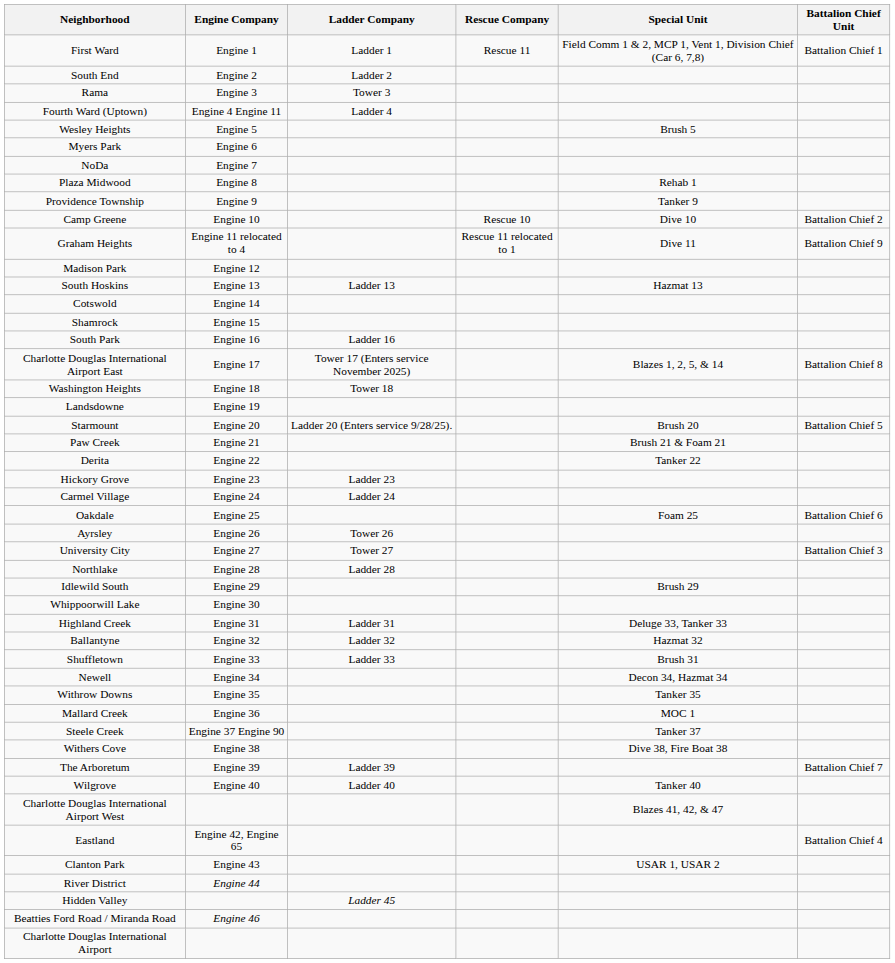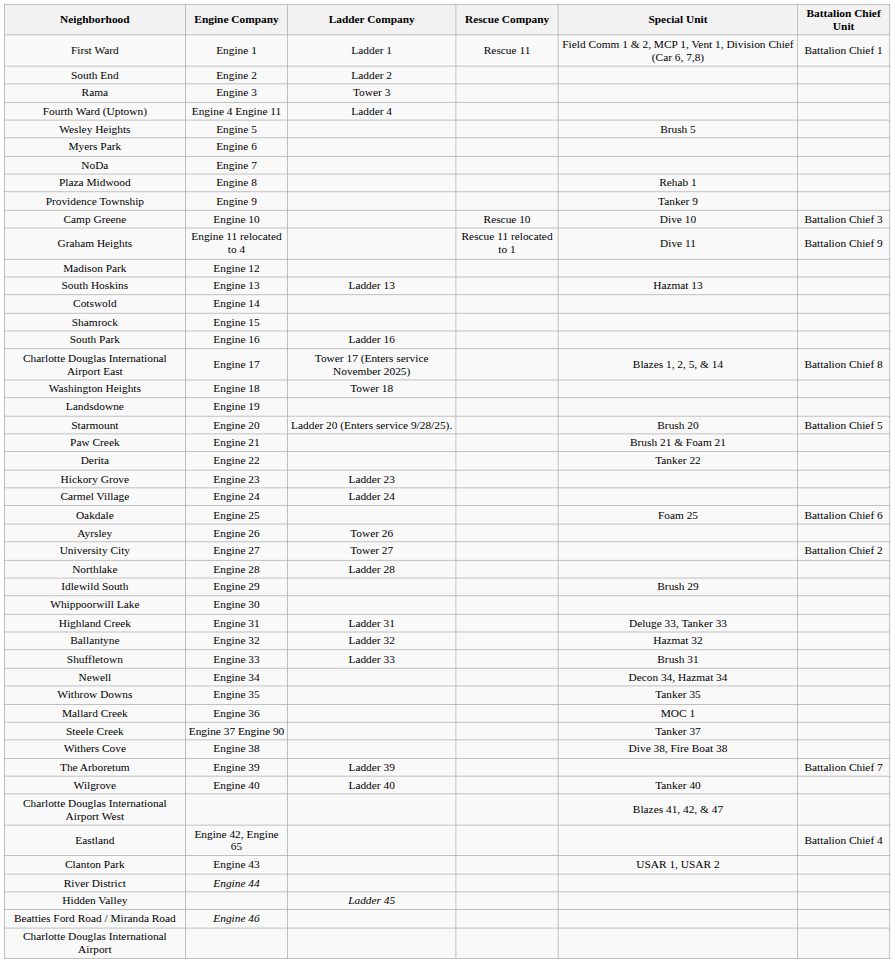 <table class=wikitable style="text-align:center;">
 <tr>
 <th>Neighborhood</th>
 <th>Engine Company</th>
 <th>Ladder Company</th>
 <th>Rescue Company</th>
 <th>Special Unit</th>
 <th>Battalion Chief Unit</th>
 </tr>
 <tr>
 <td>First Ward</td>
 <td>Engine 1</td>
 <td>Ladder 1</td>
 <td>Rescue 11</td>
 <td>Field Comm 1 & 2, MCP 1, Vent 1, Division Chief (Car 6, 7,8)</td>
 <td>Battalion Chief 1</td>
 </tr>
 <tr>
 <td>South End</td>
 <td>Engine 2</td>
 <td>Ladder 2</td>
 <td></td>
 <td></td>
 <td></td>
 </tr>
 <tr>
 <td>Rama</td>
 <td>Engine 3</td>
 <td>Tower 3</td>
 <td></td>
 <td></td>
 <td></td>
 </tr>
 <tr>
 <td>Fourth Ward (Uptown)</td>
 <td>Engine 4 Engine 11</td>
 <td>Ladder 4</td>
 <td></td>
 <td></td>
 <td></td>
 </tr>
 <tr>
 <td>Wesley Heights</td>
 <td>Engine 5</td>
 <td></td>
 <td></td>
 <td>Brush 5</td>
 <td></td>
 </tr>
 <tr>
 <td>Myers Park</td>
 <td>Engine 6</td>
 <td></td>
 <td></td>
 <td></td>
 <td></td>
 </tr>
 <tr>
 <td>NoDa</td>
 <td>Engine 7</td>
 <td></td>
 <td></td>
 <td></td>
 <td></td>
 </tr>
 <tr>
 <td>Plaza Midwood</td>
 <td>Engine 8</td>
 <td></td>
 <td></td>
 <td>Rehab 1</td>
 <td></td>
 </tr>
 <tr>
 <td>Providence Township</td>
 <td>Engine 9</td>
 <td></td>
 <td></td>
 <td>Tanker 9</td>
 <td></td>
 </tr>
 <tr>
 <td>Camp Greene</td>
 <td>Engine 10</td>
 <td></td>
 <td>Rescue 10</td>
 <td>Dive 10</td>
-<td>Battalion Chief 2</td>
+<td>Battalion Chief 3</td>
 </tr>
 <tr>
 <td>Graham Heights</td>
 <td>Engine 11 relocated to 4</td>
 <td></td>
 <td>Rescue 11 relocated to 1</td>
 <td>Dive 11</td>
 <td>Battalion Chief 9</td>
 </tr>
 <tr>
 <td>Madison Park</td>
 <td>Engine 12</td>
 <td></td>
 <td></td>
 <td></td>
 <td></td>
 </tr>
 <tr>
 <td>South Hoskins</td>
 <td>Engine 13</td>
 <td>Ladder 13</td>
 <td></td>
 <td>Hazmat 13</td>
 <td></td>
 </tr>
 <tr>
 <td>Cotswold</td>
 <td>Engine 14</td>
 <td></td>
 <td></td>
 <td></td>
 <td></td>
 </tr>
 <tr>
 <td>Shamrock</td>
 <td>Engine 15</td>
 <td></td>
 <td></td>
 <td></td>
 <td></td>
 </tr>
 <tr>
 <td>South Park</td>
 <td>Engine 16</td>
 <td>Ladder 16</td>
 <td></td>
 <td></td>
 <td></td>
 </tr>
 <tr>
 <td>Charlotte Douglas International Airport East</td>
 <td>Engine 17</td>
 <td>Tower 17 (Enters service November 2025)</td>
 <td></td>
 <td>Blazes 1, 2, 5, & 14</td>
 <td>Battalion Chief 8</td>
 </tr>
 <tr>
 <td>Washington Heights</td>
 <td>Engine 18</td>
 <td>Tower 18</td>
 <td></td>
 <td></td>
 <td></td>
 </tr>
 <tr>
 <td>Landsdowne</td>
 <td>Engine 19</td>
 <td></td>
 <td></td>
 <td></td>
 <td></td>
 </tr>
 <tr>
 <td>Starmount</td>
 <td>Engine 20</td>
 <td>Ladder 20 (Enters service 9/28/25).</td>
 <td></td>
 <td>Brush 20</td>
 <td>Battalion Chief 5</td>
 </tr>
 <tr>
 <td>Paw Creek</td>
 <td>Engine 21</td>
 <td></td>
 <td></td>
 <td>Brush 21 & Foam 21</td>
 <td></td>
 </tr>
 <tr>
 <td>Derita</td>
 <td>Engine 22</td>
 <td></td>
 <td></td>
 <td>Tanker 22</td>
 <td></td>
 </tr>
 <tr>
 <td>Hickory Grove</td>
 <td>Engine 23</td>
 <td>Ladder 23</td>
 <td></td>
 <td></td>
 <td></td>
 </tr>
 <tr>
 <td>Carmel Village</td>
 <td>Engine 24</td>
 <td>Ladder 24</td>
 <td></td>
 <td></td>
 <td></td>
 </tr>
 <tr>
 <td>Oakdale</td>
 <td>Engine 25</td>
 <td></td>
 <td></td>
 <td>Foam 25</td>
 <td>Battalion Chief 6</td>
 </tr>
 <tr>
 <td>Ayrsley</td>
 <td>Engine 26</td>
 <td>Tower 26</td>
 <td></td>
 <td></td>
 <td></td>
 </tr>
 <tr>
 <td>University City</td>
 <td>Engine 27</td>
 <td>Tower 27</td>
 <td></td>
 <td></td>
-<td>Battalion Chief 3</td>
+<td>Battalion Chief 2</td>
 </tr>
 <tr>
 <td>Northlake</td>
 <td>Engine 28</td>
 <td>Ladder 28</td>
 <td></td>
 <td></td>
 <td></td>
 </tr>
 <tr>
 <td>Idlewild South</td>
 <td>Engine 29</td>
 <td></td>
 <td></td>
 <td>Brush 29</td>
 <td></td>
 </tr>
 <tr>
 <td>Whippoorwill Lake</td>
 <td>Engine 30</td>
 <td></td>
 <td></td>
 <td></td>
 <td></td>
 </tr>
 <tr>
 <td>Highland Creek</td>
 <td>Engine 31</td>
 <td>Ladder 31</td>
 <td></td>
 <td>Deluge 33, Tanker 33</td>
 <td></td>
 </tr>
 <tr>
 <td>Ballantyne</td>
 <td>Engine 32</td>
 <td>Ladder 32</td>
 <td></td>
 <td>Hazmat 32</td>
 <td></td>
 </tr>
 <tr>
 <td>Shuffletown</td>
 <td>Engine 33</td>
 <td>Ladder 33</td>
 <td></td>
 <td>Brush 31</td>
 <td></td>
 </tr>
 <tr>
 <td>Newell</td>
 <td>Engine 34</td>
 <td></td>
 <td></td>
 <td>Decon 34, Hazmat 34</td>
 <td></td>
 </tr>
 <tr>
 <td>Withrow Downs</td>
 <td>Engine 35</td>
 <td></td>
 <td></td>
 <td>Tanker 35</td>
 <td></td>
 </tr>
 <tr>
 <td>Mallard Creek</td>
 <td>Engine 36</td>
 <td></td>
 <td></td>
 <td>MOC 1</td>
 <td></td>
 </tr>
 <tr>
 <td>Steele Creek</td>
 <td>Engine 37 Engine 90</td>
 <td></td>
 <td></td>
 <td>Tanker 37</td>
 <td></td>
 </tr>
 <tr>
 <td>Withers Cove</td>
 <td>Engine 38</td>
 <td></td>
 <td></td>
 <td>Dive 38, Fire Boat 38</td>
 <td></td>
 </tr>
 <tr>
 <td>The Arboretum</td>
 <td>Engine 39</td>
 <td>Ladder 39</td>
 <td></td>
 <td></td>
 <td>Battalion Chief 7</td>
 </tr>
 <tr>
 <td>Wilgrove</td>
 <td>Engine 40</td>
 <td>Ladder 40</td>
 <td></td>
 <td>Tanker 40</td>
 <td></td>
 </tr>
 <tr>
 <td>Charlotte Douglas International Airport West</td>
 <td></td>
 <td></td>
 <td></td>
 <td>Blazes 41, 42, & 47</td>
 <td></td>
 </tr>
 <tr>
 <td>Eastland</td>
 <td>Engine 42, Engine 65</td>
 <td></td>
 <td></td>
 <td></td>
 <td>Battalion Chief 4</td>
 </tr>
 <tr>
 <td>Clanton Park</td>
 <td>Engine 43</td>
 <td></td>
 <td></td>
 <td>USAR 1, USAR 2</td>
 <td></td>
 </tr>
 <tr>
 <td>River District</td>
 <td><em>Engine 44</em></td>
 <td></td>
 <td></td>
 <td></td>
 </tr>
 <tr>
 <td>Hidden Valley</td>
 <td></td>
 <td><em>Ladder 45</em></td>
 <td></td>
 <td></td>
 <td></td>
 </tr>
 <tr>
 <td>Beatties Ford Road / Miranda Road</td>
 <td><em>Engine 46</em></td>
 <td></td>
 <td></td>
 <td></td>
 <td></td>
 </tr>
 <tr>
 <td>Charlotte Douglas International Airport</td>
 <td></td>
 <td></td>
 <td></td>
 <td></td>
 <td></td>
 </tr>
 </table>
